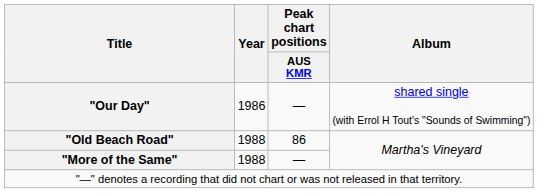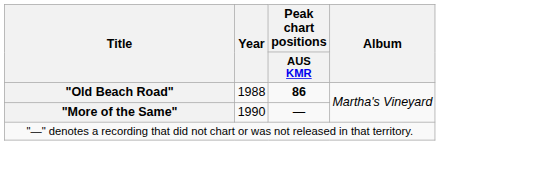 <table class="wikitable plainrowheaders" style="text-align:center;" border="1">
 <tr>
 <th scope="col" rowspan="2" style="width:18em;">Title</th>
 <th scope="col" rowspan="2">Year</th>
 <th scope="col" colspan="1">Peak chart positions</th>
 <th scope="col" rowspan="2">Album</th>
 </tr>
 <tr>
 <th scope="col" style="width:3em;font-size:90%;">AUS<br><a href='#'>KMR</a><br></th>
 </tr>
 <tr>
-<th scope="row">"Our Day"</th>
-<td>1986</td>
-<td>—</td>
-<td><a href='#'>shared single</a><br><br><small>(with Errol H Tout's "Sounds of Swimming")</small></td>
-</tr>
-<tr>
 <th scope="row">"Old Beach Road"</th>
 <td>1988</td>
-<td>86</td>
+<td><strong>86</strong></td>
 <td rowspan="2"><em>Martha's Vineyard</em></td>
 </tr>
 <tr>
 <th scope="row">"More of the Same"</th>
-<td>1988</td>
+<td>1990</td>
 <td>—</td>
 </tr>
 <tr>
 <td colspan="4" style="font-size:90%">"—" denotes a recording that did not chart or was not released in that territory.</td>
 </tr>
 </table>
